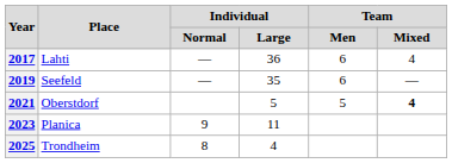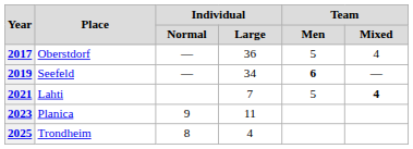 <table class="wikitable plainrowheaders" style="background:#fff; font-size:86%; line-height:16px; border:gray solid 1px; border-collapse:collapse;">
 <tr style="background:#ccc; text-align:center;">
 <th scope="col" rowspan="2" style="background:#dcdcdc; width:25px;">Year</th>
 <th scope="col" rowspan="2" style="background:#dcdcdc; width:130px;">Place</th>
 <th scope="col" colspan="2" style="background:#dcdcdc; width:130px;">Individual</th>
 <th scope="col" colspan="2" style="background:#dcdcdc; width:130px;">Team</th>
 </tr>
 <tr>
 <th scope="col" style="background:#dcdcdc; width:65px;">Normal</th>
 <th scope="col" style="background:#dcdcdc; width:65px;">Large</th>
 <th scope="col" style="background:#dcdcdc; width:65px;">Men</th>
 <th scope="col" style="background:#dcdcdc; width:65px;">Mixed</th>
 </tr>
 <tr>
 <th scope=row align=center><a href='#'>2017</a></th>
-<td> <a href='#'>Lahti</a></td>
+<td> <a href='#'>Oberstdorf</a></td>
 <td align=center>—</td>
 <td align=center>36</td>
-<td align=center>6</td>
+<td align=center>5</td>
 <td align=center>4</td>
 </tr>
 <tr>
 <th scope=row align=center><a href='#'>2019</a></th>
 <td> <a href='#'>Seefeld</a></td>
 <td align=center>—</td>
-<td align=center>35</td>
-<td align=center>6</td>
+<td align=center>34</td>
+<td align=center><strong>6</strong></td>
 <td align=center>—</td>
 </tr>
 <tr>
 <th scope=row align=center><a href='#'>2021</a></th>
-<td> <a href='#'>Oberstdorf</a></td>
+<td> <a href='#'>Lahti</a></td>
 <td align=center></td>
-<td align=center>5</td>
+<td align=center>7</td>
 <td align=center>5</td>
 <td align=center><strong>4</strong></td>
 </tr>
 <tr>
 <th scope=row align=center><a href='#'>2023</a></th>
 <td> <a href='#'>Planica</a></td>
 <td align=center>9</td>
 <td align=center>11</td>
 <td align=center></td>
 <td align=center></td>
 </tr>
 <tr>
 <th scope=row align=center><a href='#'>2025</a></th>
 <td> <a href='#'>Trondheim</a></td>
 <td align=center>8</td>
 <td align=center>4</td>
 <td align=center></td>
 <td align=center></td>
 </tr>
 </table>
